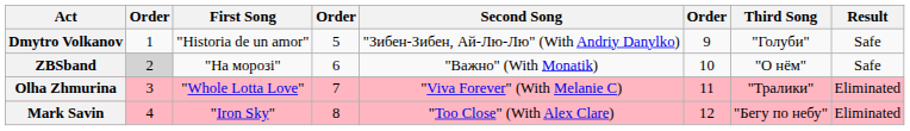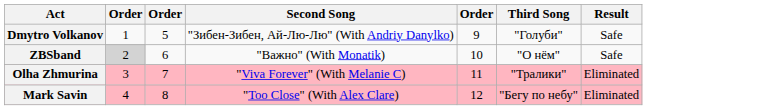 <table class="wikitable plainrowheaders" style="text-align:center;">
 <tr>
 <th>Act</th>
 <th>Order</th>
-<th>First Song</th>
 <th>Order</th>
 <th>Second Song</th>
 <th>Order</th>
 <th>Third Song</th>
 <th>Result</th>
 </tr>
 <tr>
 <th scope="row">Dmytro Volkanov</th>
 <td>1</td>
-<td>"Historia de un amor"</td>
 <td>5</td>
 <td>"Зибен-Зибен, Ай-Лю-Лю" (With <a href='#'>Andriy Danylko</a>)</td>
 <td>9</td>
 <td>"Голуби"</td>
 <td>Safe</td>
 </tr>
 <tr>
 <th scope="row">ZBSband</th>
 <td style="background: lightgrey;">2</td>
-<td>"На морозі"</td>
 <td>6</td>
 <td>"Важно" (With <a href='#'>Monatik</a>)</td>
 <td>10</td>
 <td>"О нём"</td>
 <td>Safe</td>
 </tr>
 <tr bgcolor="lightpink">
 <th scope="row">Olha Zhmurina</th>
 <td>3</td>
-<td>"<a href='#'>Whole Lotta Love</a>"</td>
 <td>7</td>
 <td>"<a href='#'>Viva Forever</a>" (With <a href='#'>Melanie C</a>)</td>
 <td>11</td>
 <td>"Тралики"</td>
 <td>Eliminated</td>
 </tr>
 <tr bgcolor="lightpink">
 <th scope="row">Mark Savin</th>
 <td>4</td>
-<td>"<a href='#'>Iron Sky</a>"</td>
 <td>8</td>
 <td>"<a href='#'>Too Close</a>" (With <a href='#'>Alex Clare</a>)</td>
 <td>12</td>
 <td>"Бегу по небу"</td>
 <td>Eliminated</td>
 </tr>
 </table>
